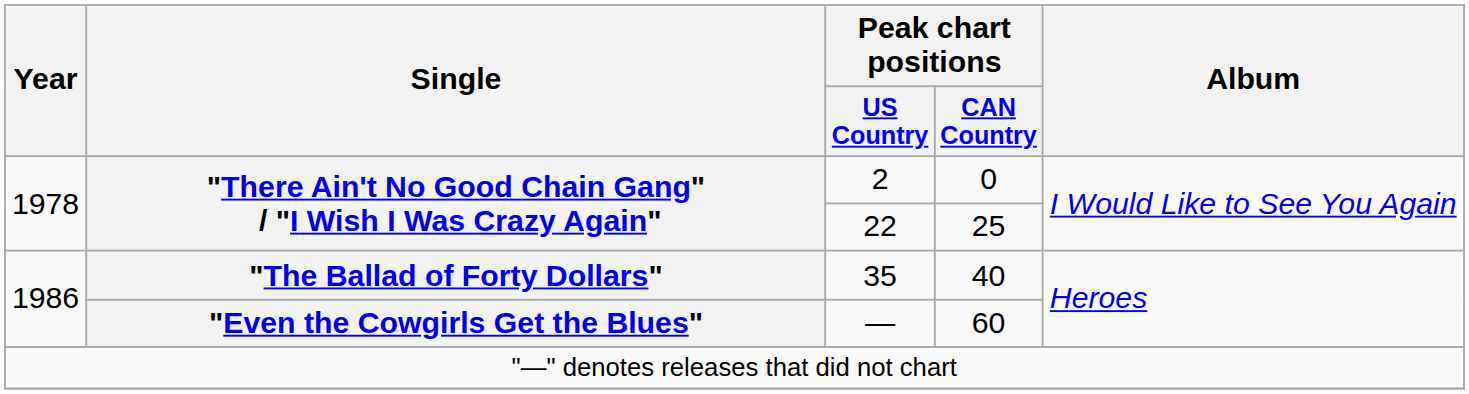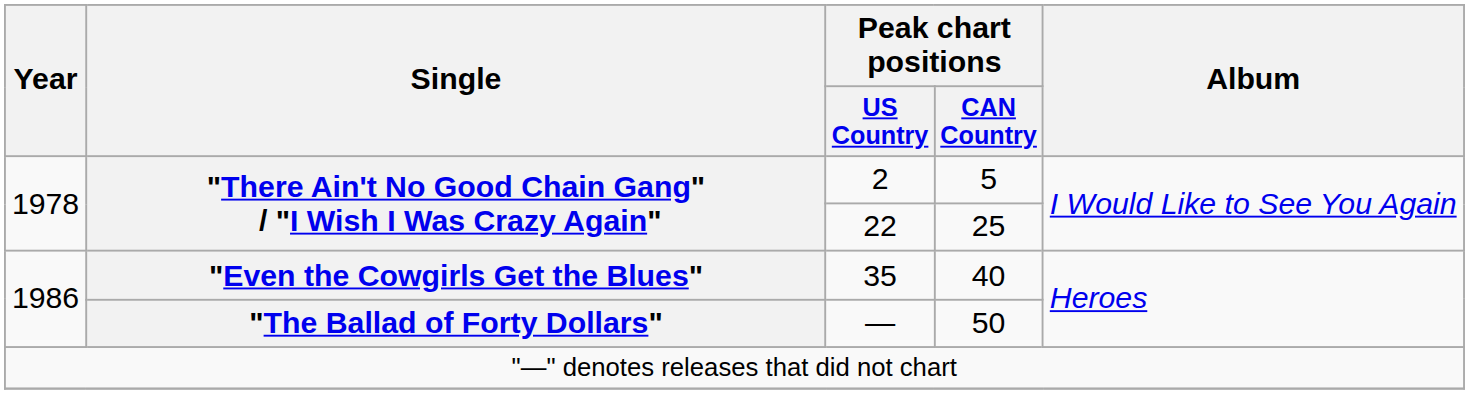 <table class="wikitable plainrowheaders" style="text-align:center;">
 <tr>
 <th rowspan="2">Year</th>
 <th rowspan="2" style="width:24em;">Single</th>
 <th colspan="2">Peak chart<br>positions</th>
 <th rowspan="2">Album</th>
 </tr>
 <tr style="font-size:smaller;">
 <th width="45"><a href='#'>US Country</a><br></th>
 <th width="45"><a href='#'>CAN Country</a></th>
 </tr>
 <tr>
 <td rowspan="2">1978</td>
 <th scope="row" rowspan="2">"<a href='#'>There Ain't No Good Chain Gang</a>"<br> / "<a href='#'>I Wish I Was Crazy Again</a>"</th>
 <td>2</td>
-<td>0</td>
+<td>5</td>
 <td align="left" rowspan="2"><em><a href='#'>I Would Like to See You Again</a></em></td>
 </tr>
 <tr>
 <td>22</td>
 <td>25</td>
 </tr>
 <tr>
 <td rowspan="2">1986</td>
-<th scope="row">"<a href='#'>The Ballad of Forty Dollars</a>"</th>
+<th scope="row">"<a href='#'>Even the Cowgirls Get the Blues</a>"</th>
 <td>35</td>
 <td>40</td>
 <td align="left" rowspan="2"><em><a href='#'>Heroes</a></em></td>
 </tr>
 <tr>
-<th scope="row">"<a href='#'>Even the Cowgirls Get the Blues</a>"</th>
+<th scope="row">"<a href='#'>The Ballad of Forty Dollars</a>"</th>
 <td>—</td>
-<td>60</td>
+<td>50</td>
 </tr>
 <tr>
 <td colspan="6" style="font-size:85%">"—" denotes releases that did not chart</td>
 </tr>
 <tr>
 </tr>
 </table>
